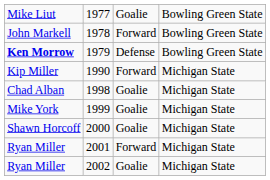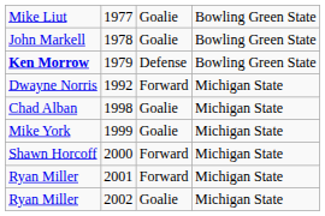 <table class="wikitable sortable">
 <tr>
 <td><a href='#'>Mike Liut</a></td>
 <td>1977</td>
 <td>Goalie</td>
 <td>Bowling Green State</td>
 </tr>
 <tr>
 <td><a href='#'>John Markell</a></td>
 <td>1978</td>
-<td>Forward</td>
+<td>Goalie</td>
 <td>Bowling Green State</td>
 </tr>
 <tr>
 <td><strong><a href='#'>Ken Morrow</a></strong></td>
 <td>1979</td>
 <td>Defense</td>
 <td>Bowling Green State</td>
 </tr>
 <tr>
-<td><a href='#'>Kip Miller</a></td>
-<td>1990</td>
+<td><a href='#'>Dwayne Norris</a></td>
+<td>1992</td>
 <td>Forward</td>
 <td>Michigan State</td>
 </tr>
 <tr>
 <td><a href='#'>Chad Alban</a></td>
 <td>1998</td>
 <td>Goalie</td>
 <td>Michigan State</td>
 </tr>
 <tr>
 <td><a href='#'>Mike York</a></td>
 <td>1999</td>
 <td>Goalie</td>
 <td>Michigan State</td>
 </tr>
 <tr>
 <td><a href='#'>Shawn Horcoff</a></td>
 <td>2000</td>
-<td>Goalie</td>
+<td>Forward</td>
 <td>Michigan State</td>
 </tr>
 <tr>
 <td><a href='#'>Ryan Miller</a></td>
 <td>2001</td>
 <td>Forward</td>
 <td>Michigan State</td>
 </tr>
 <tr>
 <td><a href='#'>Ryan Miller</a></td>
 <td>2002</td>
 <td>Goalie</td>
 <td>Michigan State</td>
 </tr>
 </table>
